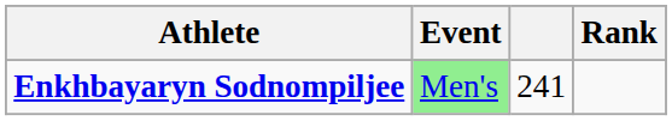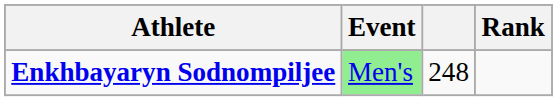 <table class="wikitable" style="font-size:90%">
 <tr>
 <th>Athlete</th>
 <th>Event</th>
 <th></th>
 <th>Rank</th>
 </tr>
 <tr align=center>
 <td align=left><strong><a href='#'>Enkhbayaryn Sodnompiljee</a></strong></td>
 <td align=left style="background: lightgreen;"><a href='#'>Men's </a></td>
-<td>241</td>
+<td>248</td>
 <td></td>
 </tr>
 </table>
